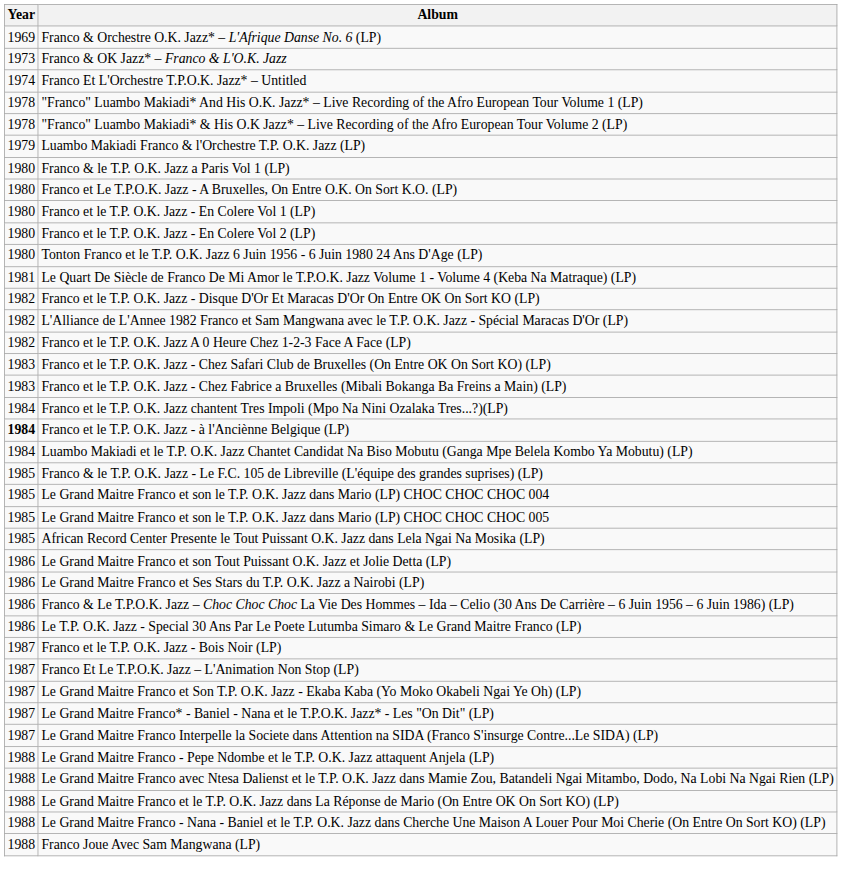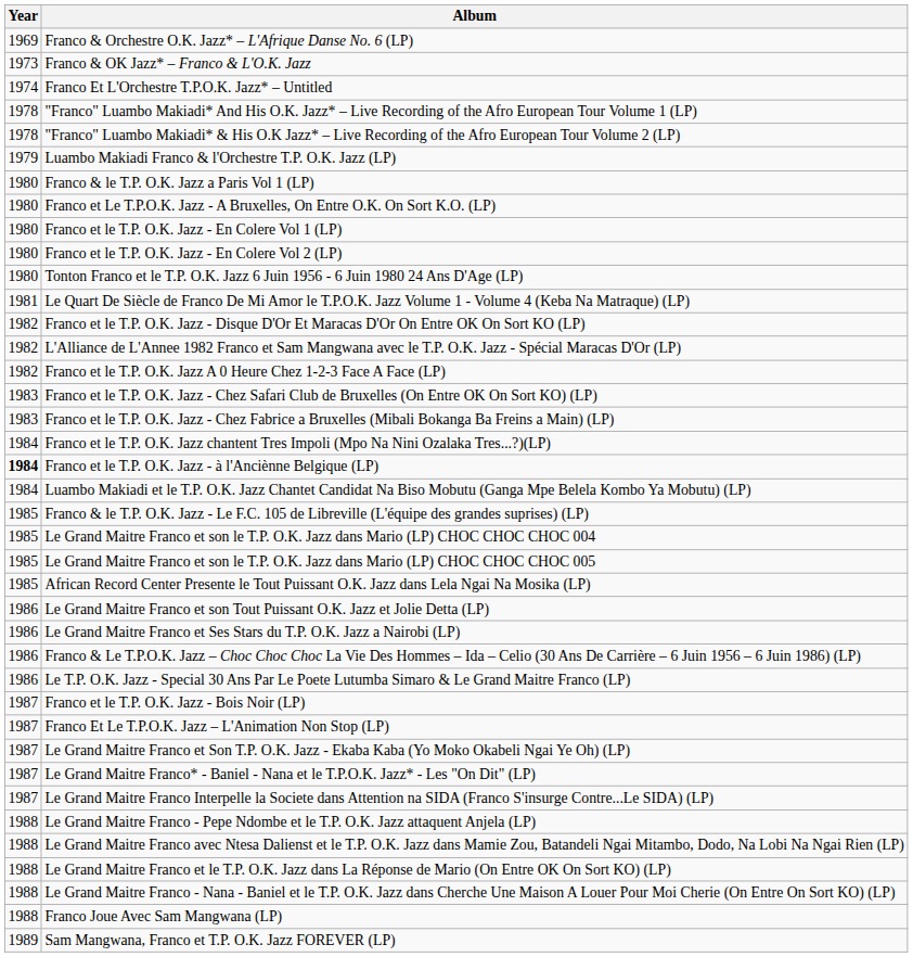 <table class="wikitable">
 <tr>
 <th>Year</th>
 <th>Album</th>
 </tr>
 <tr>
 <td>1969</td>
 <td>Franco & Orchestre O.K. Jazz* – <em>L'Afrique Danse No. 6</em> (LP)</td>
 </tr>
 <tr>
 <td>1973</td>
 <td>Franco & OK Jazz* – <em>Franco & L'O.K. Jazz</em></td>
 </tr>
 <tr>
 <td>1974</td>
 <td>Franco Et L'Orchestre T.P.O.K. Jazz* – Untitled</td>
 </tr>
 <tr>
 <td>1978</td>
 <td>"Franco" Luambo Makiadi* And His O.K. Jazz* – Live Recording of the Afro European Tour Volume 1 (LP)</td>
 </tr>
 <tr>
 <td>1978</td>
 <td>"Franco" Luambo Makiadi* & His O.K Jazz* – Live Recording of the Afro European Tour Volume 2 (LP)</td>
 </tr>
 <tr>
 <td>1979</td>
 <td>Luambo Makiadi Franco & l'Orchestre T.P. O.K. Jazz (LP)</td>
 </tr>
 <tr>
 <td>1980</td>
 <td>Franco & le T.P. O.K. Jazz a Paris Vol 1 (LP)</td>
 </tr>
 <tr>
 <td>1980</td>
 <td>Franco et Le T.P.O.K. Jazz - A Bruxelles, On Entre O.K. On Sort K.O. (LP)</td>
 </tr>
 <tr>
 <td>1980</td>
 <td>Franco et le T.P. O.K. Jazz - En Colere Vol 1 (LP)</td>
 </tr>
 <tr>
 <td>1980</td>
 <td>Franco et le T.P. O.K. Jazz - En Colere Vol 2 (LP)</td>
 </tr>
 <tr>
 <td>1980</td>
 <td>Tonton Franco et le T.P. O.K. Jazz 6 Juin 1956 - 6 Juin 1980 24 Ans D'Age (LP)</td>
 </tr>
 <tr>
 <td>1981</td>
 <td>Le Quart De Siècle de Franco De Mi Amor le T.P.O.K. Jazz Volume 1 - Volume 4  (Keba Na Matraque) (LP)</td>
 </tr>
 <tr>
 <td>1982</td>
 <td>Franco et le T.P. O.K. Jazz - Disque D'Or Et Maracas D'Or On Entre OK On Sort KO (LP)</td>
 </tr>
 <tr>
 <td>1982</td>
 <td>L'Alliance  de L'Annee 1982 Franco et Sam Mangwana avec le T.P. O.K. Jazz - Spécial Maracas D'Or (LP)</td>
 </tr>
 <tr>
 <td>1982</td>
 <td>Franco et le T.P. O.K. Jazz A 0 Heure Chez 1-2-3 Face A Face (LP)</td>
 </tr>
 <tr>
 <td>1983</td>
 <td>Franco et le T.P. O.K. Jazz - Chez Safari Club de Bruxelles (On Entre OK On Sort KO) (LP)</td>
 </tr>
 <tr>
 <td>1983</td>
 <td>Franco et le T.P. O.K. Jazz - Chez Fabrice a Bruxelles (Mibali Bokanga Ba Freins a Main) (LP)</td>
 </tr>
 <tr>
 <td>1984</td>
 <td>Franco et le T.P. O.K. Jazz chantent Tres Impoli (Mpo Na Nini Ozalaka Tres...?)(LP)</td>
 </tr>
 <tr>
 <td><strong>1984</strong></td>
 <td>Franco et le T.P. O.K. Jazz - à l'Anciènne Belgique (LP)</td>
 </tr>
 <tr>
 <td>1984</td>
 <td>Luambo Makiadi et le T.P. O.K. Jazz Chantet Candidat Na Biso Mobutu (Ganga Mpe Belela Kombo Ya Mobutu) (LP)</td>
 </tr>
 <tr>
 <td>1985</td>
 <td>Franco & le T.P. O.K. Jazz - Le F.C. 105 de Libreville (L'équipe des grandes suprises) (LP)</td>
 </tr>
 <tr>
 <td>1985</td>
 <td>Le Grand Maitre Franco et son le T.P. O.K. Jazz dans Mario (LP) CHOC CHOC CHOC 004</td>
 </tr>
 <tr>
 <td>1985</td>
 <td>Le Grand Maitre Franco et son le T.P. O.K. Jazz dans Mario (LP) CHOC CHOC CHOC 005</td>
 </tr>
 <tr>
 <td>1985</td>
 <td>African Record Center Presente le Tout Puissant O.K. Jazz dans Lela Ngai Na Mosika (LP)</td>
 </tr>
 <tr>
 <td>1986</td>
 <td>Le Grand Maitre Franco et son Tout Puissant O.K. Jazz et Jolie Detta (LP)</td>
 </tr>
 <tr>
 <td>1986</td>
 <td>Le Grand Maitre Franco et Ses Stars du T.P. O.K. Jazz a Nairobi (LP)</td>
 </tr>
 <tr>
 <td>1986</td>
 <td>Franco & Le T.P.O.K. Jazz – <em>Choc Choc Choc</em> La Vie Des Hommes – Ida – Celio (30 Ans De Carrière – 6 Juin 1956 – 6 Juin 1986) (LP)</td>
 </tr>
 <tr>
 <td>1986</td>
 <td>Le T.P. O.K. Jazz - Special 30 Ans Par Le Poete Lutumba Simaro & Le Grand Maitre Franco (LP)</td>
 </tr>
 <tr>
 <td>1987</td>
 <td>Franco et le T.P. O.K. Jazz - Bois Noir (LP)</td>
 </tr>
 <tr>
 <td>1987</td>
 <td>Franco Et Le T.P.O.K. Jazz – L'Animation Non Stop (LP)</td>
 </tr>
 <tr>
 <td>1987</td>
 <td>Le Grand Maitre Franco et Son T.P. O.K. Jazz - Ekaba Kaba (Yo Moko Okabeli Ngai Ye Oh) (LP)</td>
 </tr>
 <tr>
 <td>1987</td>
 <td>Le Grand Maitre Franco* - Baniel - Nana et le T.P.O.K. Jazz* - Les "On Dit" (LP)</td>
 </tr>
 <tr>
 <td>1987</td>
 <td>Le Grand Maitre Franco Interpelle la Societe dans Attention na SIDA (Franco S'insurge Contre...Le SIDA) (LP)</td>
 </tr>
 <tr>
 <td>1988</td>
 <td>Le Grand Maitre Franco - Pepe Ndombe et le T.P. O.K. Jazz attaquent Anjela (LP)</td>
 </tr>
 <tr>
 <td>1988</td>
 <td>Le Grand Maitre Franco avec Ntesa Dalienst et le T.P. O.K. Jazz dans Mamie Zou, Batandeli Ngai Mitambo, Dodo, Na Lobi Na Ngai Rien (LP)</td>
 </tr>
 <tr>
 <td>1988</td>
 <td>Le Grand Maitre Franco et le T.P. O.K. Jazz dans La Réponse de Mario (On Entre OK On Sort KO) (LP)</td>
 </tr>
 <tr>
 <td>1988</td>
 <td>Le Grand Maitre Franco - Nana - Baniel et le T.P. O.K. Jazz dans Cherche Une Maison A Louer Pour Moi Cherie (On Entre On Sort KO) (LP)</td>
 </tr>
 <tr>
 <td>1988</td>
 <td>Franco Joue Avec Sam Mangwana (LP)</td>
 </tr>
+<tr>
+<td>1989</td>
+<td>Sam Mangwana, Franco et T.P. O.K. Jazz FOREVER (LP)</td>
+</tr>
 </table>
